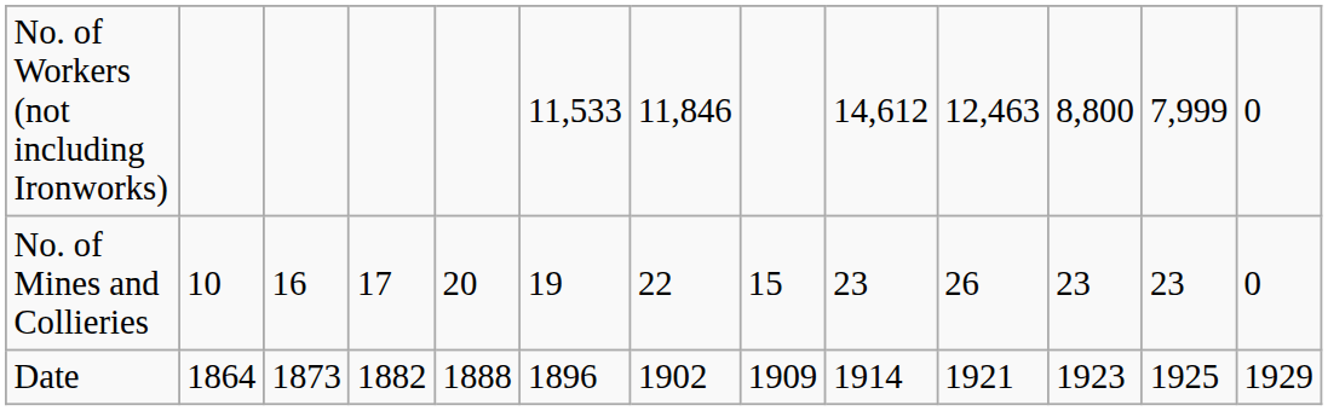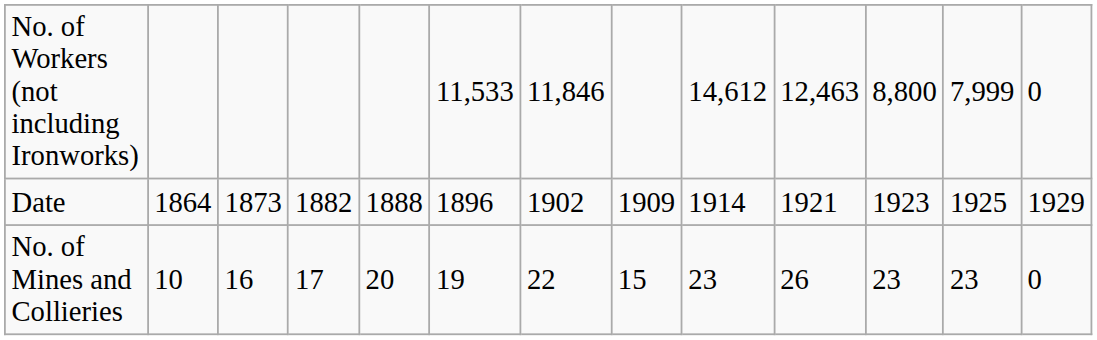 <table class="wikitable" border="1">
 <tr>
 <td>No. of Workers<br>(not including Ironworks)</td>
 <td></td>
 <td></td>
 <td></td>
 <td></td>
 <td>11,533</td>
 <td>11,846</td>
 <td></td>
 <td>14,612</td>
 <td>12,463</td>
 <td>8,800</td>
 <td>7,999</td>
 <td>0</td>
 </tr>
 <tr>
+<td>Date</td>
+<td>1864</td>
+<td>1873</td>
+<td>1882</td>
+<td>1888</td>
+<td>1896</td>
+<td>1902</td>
+<td>1909</td>
+<td>1914</td>
+<td>1921</td>
+<td>1923</td>
+<td>1925</td>
+<td>1929</td>
+</tr>
+<tr>
 <td>No. of Mines and Collieries</td>
 <td>10</td>
 <td>16</td>
 <td>17</td>
 <td>20</td>
 <td>19</td>
 <td>22</td>
 <td>15</td>
 <td>23</td>
 <td>26</td>
 <td>23</td>
 <td>23</td>
 <td>0</td>
 </tr>
-<tr>
-<td>Date</td>
-<td>1864</td>
-<td>1873</td>
-<td>1882</td>
-<td>1888</td>
-<td>1896</td>
-<td>1902</td>
-<td>1909</td>
-<td>1914</td>
-<td>1921</td>
-<td>1923</td>
-<td>1925</td>
-<td>1929</td>
-</tr>
 </table>
